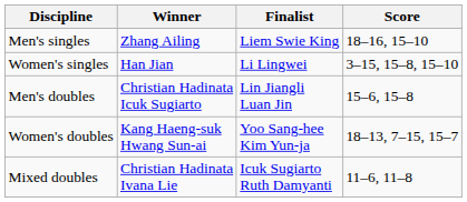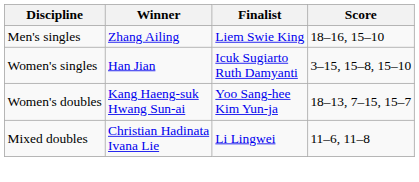 <table class=wikitable>
 <tr>
 <th>Discipline</th>
 <th>Winner</th>
 <th>Finalist</th>
 <th>Score</th>
 </tr>
 <tr>
 <td>Men's singles</td>
 <td> <a href='#'>Zhang Ailing</a></td>
 <td> <a href='#'>Liem Swie King</a></td>
 <td>18–16, 15–10</td>
 </tr>
 <tr>
 <td>Women's singles</td>
 <td> <a href='#'>Han Jian</a></td>
-<td> <a href='#'>Li Lingwei</a></td>
+<td> <a href='#'>Icuk Sugiarto</a><br> <a href='#'>Ruth Damyanti</a></td>
 <td>3–15, 15–8, 15–10</td>
-</tr>
-<tr>
-<td>Men's doubles</td>
-<td> <a href='#'>Christian Hadinata</a><br> <a href='#'>Icuk Sugiarto</a></td>
-<td> <a href='#'>Lin Jiangli</a><br> <a href='#'>Luan Jin</a></td>
-<td>15–6, 15–8</td>
 </tr>
 <tr>
 <td>Women's doubles</td>
 <td> <a href='#'>Kang Haeng-suk</a><br> <a href='#'>Hwang Sun-ai</a></td>
 <td> <a href='#'>Yoo Sang-hee</a><br> <a href='#'>Kim Yun-ja</a></td>
 <td>18–13, 7–15, 15–7</td>
 </tr>
 <tr>
 <td>Mixed doubles</td>
 <td> <a href='#'>Christian Hadinata</a><br> <a href='#'>Ivana Lie</a></td>
-<td> <a href='#'>Icuk Sugiarto</a><br> <a href='#'>Ruth Damyanti</a></td>
+<td> <a href='#'>Li Lingwei</a></td>
 <td>11–6, 11–8</td>
 </tr>
 </table>
